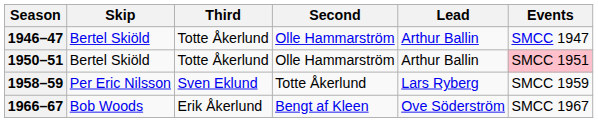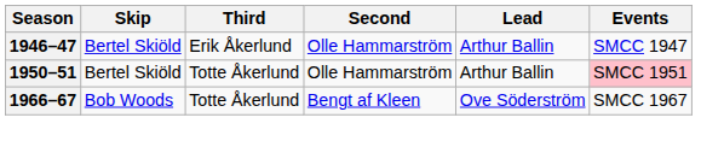 <table class="wikitable">
 <tr>
 <th scope="col">Season</th>
 <th scope="col">Skip</th>
 <th scope="col">Third</th>
 <th scope="col">Second</th>
 <th scope="col">Lead</th>
 <th scope="col">Events</th>
 </tr>
 <tr>
 <th scope="row">1946–47</th>
 <td><a href='#'>Bertel Skiöld</a></td>
-<td>Totte Åkerlund</td>
+<td>Erik Åkerlund</td>
 <td><a href='#'>Olle Hammarström</a></td>
 <td><a href='#'>Arthur Ballin</a></td>
 <td><a href='#'>SMCC</a> 1947 </td>
 </tr>
 <tr>
 <th scope="row">1950–51</th>
 <td>Bertel Skiöld</td>
 <td>Totte Åkerlund</td>
 <td>Olle Hammarström</td>
 <td>Arthur Ballin</td>
 <td style="background: pink;">SMCC 1951 </td>
 </tr>
 <tr>
-<th scope="row">1958–59</th>
-<td><a href='#'>Per Eric Nilsson</a></td>
-<td><a href='#'>Sven Eklund</a></td>
-<td>Totte Åkerlund</td>
-<td><a href='#'>Lars Ryberg</a></td>
-<td>SMCC 1959 </td>
-</tr>
-<tr>
 <th scope="row">1966–67</th>
 <td><a href='#'>Bob Woods</a></td>
-<td>Erik Åkerlund</td>
+<td>Totte Åkerlund</td>
 <td><a href='#'>Bengt af Kleen</a></td>
 <td><a href='#'>Ove Söderström</a></td>
 <td>SMCC 1967 <br> </td>
 </tr>
 </table>
